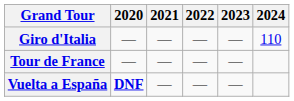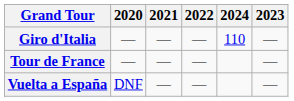 <table class="wikitable plainrowheaders">
 <tr>
 <th scope="col"><a href='#'>Grand Tour</a></th>
 <th scope="col">2020</th>
 <th scope="col">2021</th>
 <th scope="col">2022</th>
+<th scope="col">2024</th>
 <th scope="col">2023</th>
-<th scope="col">2024</th>
 </tr>
 <tr style="text-align:center;">
 <th scope="row"> <a href='#'>Giro d'Italia</a></th>
 <td>—</td>
 <td>—</td>
 <td>—</td>
+<td><a href='#'>110</a></td>
 <td>—</td>
-<td><a href='#'>110</a></td>
 </tr>
 <tr style="text-align:center;">
 <th scope="row"> <a href='#'>Tour de France</a></th>
 <td>—</td>
 <td>—</td>
 <td>—</td>
+<td></td>
 <td>—</td>
-<td></td>
 </tr>
 <tr style="text-align:center;">
 <th scope="row"> <a href='#'>Vuelta a España</a></th>
-<td><strong><a href='#'>DNF</a></strong></td>
-<td>—</td>
+<td><a href='#'>DNF</a></td>
 <td>—</td>
 <td>—</td>
 <td></td>
+<td>—</td>
 </tr>
 </table>
